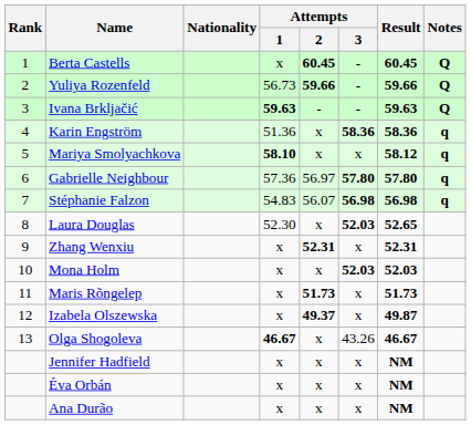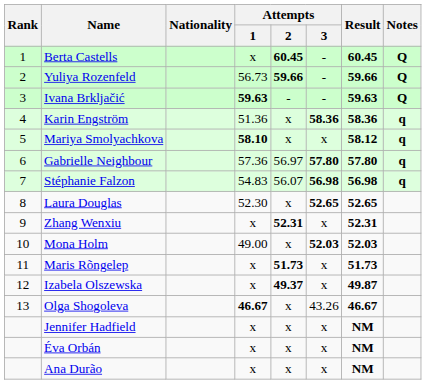 <table class="wikitable sortable" style="text-align:center">
 <tr>
 <th rowspan=2>Rank</th>
 <th rowspan=2>Name</th>
 <th rowspan=2>Nationality</th>
 <th colspan=3>Attempts</th>
 <th rowspan=2>Result</th>
 <th rowspan=2>Notes</th>
 </tr>
 <tr>
 <th>1</th>
 <th>2</th>
 <th>3</th>
 </tr>
 <tr bgcolor=ccffcc>
 <td>1</td>
 <td align=left><a href='#'>Berta Castells</a></td>
 <td align=left></td>
 <td>x</td>
 <td><strong>60.45</strong></td>
 <td>-</td>
 <td><strong>60.45</strong></td>
 <td><strong>Q</strong></td>
 </tr>
 <tr bgcolor=ccffcc>
 <td>2</td>
 <td align=left><a href='#'>Yuliya Rozenfeld</a></td>
 <td align=left></td>
 <td>56.73</td>
 <td><strong>59.66</strong></td>
 <td>-</td>
 <td><strong>59.66</strong></td>
 <td><strong>Q</strong></td>
 </tr>
 <tr bgcolor=ccffcc>
 <td>3</td>
 <td align=left><a href='#'>Ivana Brkljačić</a></td>
 <td align=left></td>
 <td><strong>59.63</strong></td>
 <td>-</td>
 <td>-</td>
 <td><strong>59.63</strong></td>
 <td><strong>Q</strong></td>
 </tr>
 <tr bgcolor=ddffdd>
 <td>4</td>
 <td align=left><a href='#'>Karin Engström</a></td>
 <td align=left></td>
 <td>51.36</td>
 <td>x</td>
 <td><strong>58.36</strong></td>
 <td><strong>58.36</strong></td>
 <td><strong>q</strong></td>
 </tr>
 <tr bgcolor=ddffdd>
 <td>5</td>
 <td align=left><a href='#'>Mariya Smolyachkova</a></td>
 <td align=left></td>
 <td><strong>58.10</strong></td>
 <td>x</td>
 <td>x</td>
 <td><strong>58.12</strong></td>
 <td><strong>q</strong></td>
 </tr>
 <tr bgcolor=ddffdd>
 <td>6</td>
 <td align=left><a href='#'>Gabrielle Neighbour</a></td>
 <td align=left></td>
 <td>57.36</td>
 <td>56.97</td>
 <td><strong>57.80</strong></td>
 <td><strong>57.80</strong></td>
 <td><strong>q</strong></td>
 </tr>
 <tr bgcolor=ddffdd>
 <td>7</td>
 <td align=left><a href='#'>Stéphanie Falzon</a></td>
 <td align=left></td>
 <td>54.83</td>
 <td>56.07</td>
 <td><strong>56.98</strong></td>
 <td><strong>56.98</strong></td>
 <td><strong>q</strong></td>
 </tr>
 <tr>
 <td>8</td>
 <td align=left><a href='#'>Laura Douglas</a></td>
 <td align=left></td>
 <td>52.30</td>
 <td>x</td>
-<td><strong>52.03</strong></td>
+<td><strong>52.65</strong></td>
 <td><strong>52.65</strong></td>
 <td></td>
 </tr>
 <tr>
 <td>9</td>
 <td align=left><a href='#'>Zhang Wenxiu</a></td>
 <td align=left></td>
 <td>x</td>
 <td><strong>52.31</strong></td>
 <td>x</td>
 <td><strong>52.31</strong></td>
 <td></td>
 </tr>
 <tr>
 <td>10</td>
 <td align=left><a href='#'>Mona Holm</a></td>
 <td align=left></td>
-<td>x</td>
+<td>49.00</td>
 <td>x</td>
 <td><strong>52.03</strong></td>
 <td><strong>52.03</strong></td>
 <td></td>
 </tr>
 <tr>
 <td>11</td>
 <td align=left><a href='#'>Maris Rõngelep</a></td>
 <td align=left></td>
 <td>x</td>
 <td><strong>51.73</strong></td>
 <td>x</td>
 <td><strong>51.73</strong></td>
 <td></td>
 </tr>
 <tr>
 <td>12</td>
 <td align=left><a href='#'>Izabela Olszewska</a></td>
 <td align=left></td>
 <td>x</td>
 <td><strong>49.37</strong></td>
 <td>x</td>
 <td><strong>49.87</strong></td>
 <td></td>
 </tr>
 <tr>
 <td>13</td>
 <td align=left><a href='#'>Olga Shogoleva</a></td>
 <td align=left></td>
 <td><strong>46.67</strong></td>
 <td>x</td>
 <td>43.26</td>
 <td><strong>46.67</strong></td>
 <td></td>
 </tr>
 <tr>
 <td></td>
 <td align=left><a href='#'>Jennifer Hadfield</a></td>
 <td align=left></td>
 <td>x</td>
 <td>x</td>
 <td>x</td>
 <td><strong>NM</strong></td>
 <td></td>
 </tr>
 <tr>
 <td></td>
 <td align=left><a href='#'>Éva Orbán</a></td>
 <td align=left></td>
 <td>x</td>
 <td>x</td>
 <td>x</td>
 <td><strong>NM</strong></td>
 <td></td>
 </tr>
 <tr>
 <td></td>
 <td align=left><a href='#'>Ana Durão</a></td>
 <td align=left></td>
 <td>x</td>
 <td>x</td>
 <td>x</td>
 <td><strong>NM</strong></td>
 <td></td>
 </tr>
 </table>
